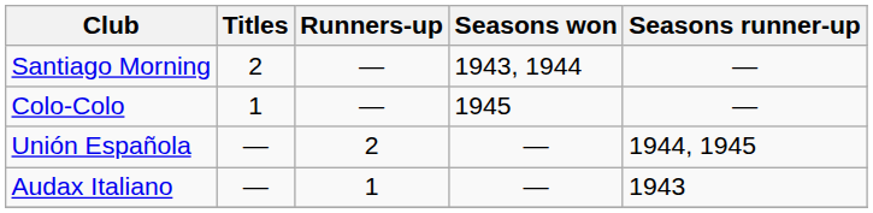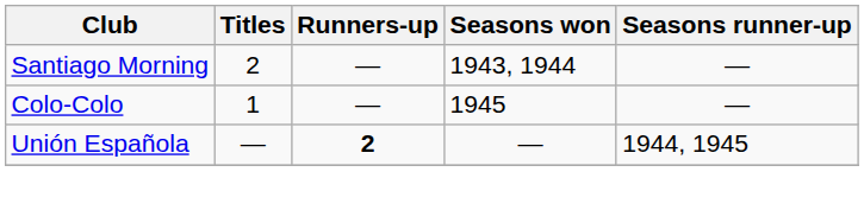 <table class="wikitable sortable plainrowheaders">
 <tr>
 <th scope=col>Club</th>
 <th scope=col>Titles</th>
 <th scope=col>Runners-up</th>
 <th scope=col>Seasons won</th>
 <th scope=col>Seasons runner-up</th>
 </tr>
 <tr>
 <td><a href='#'>Santiago Morning</a></td>
 <td align=center>2</td>
 <td align=center>—</td>
 <td>1943, 1944</td>
 <td align=center>—</td>
 </tr>
 <tr>
 <td><a href='#'>Colo-Colo</a></td>
 <td align=center>1</td>
 <td align=center>—</td>
 <td>1945</td>
 <td align=center>—</td>
 </tr>
 <tr>
 <td><a href='#'>Unión Española</a></td>
 <td align=center>—</td>
-<td align=center>2</td>
+<td align=center><strong>2</strong></td>
 <td align=center>—</td>
 <td>1944, 1945</td>
 </tr>
 <tr>
-<td><a href='#'>Audax Italiano</a></td>
-<td align=center>—</td>
-<td align=center>1</td>
-<td align=center>—</td>
-<td>1943</td>
-</tr>
-<tr>
 </tr>
 </table>
